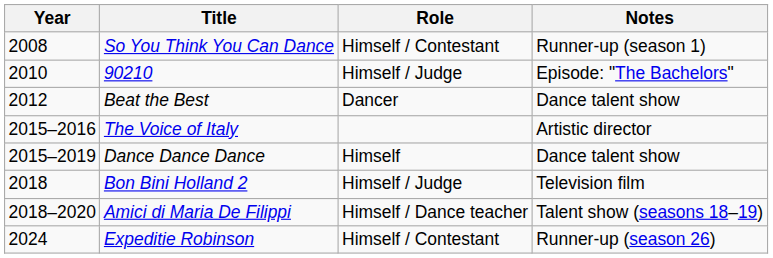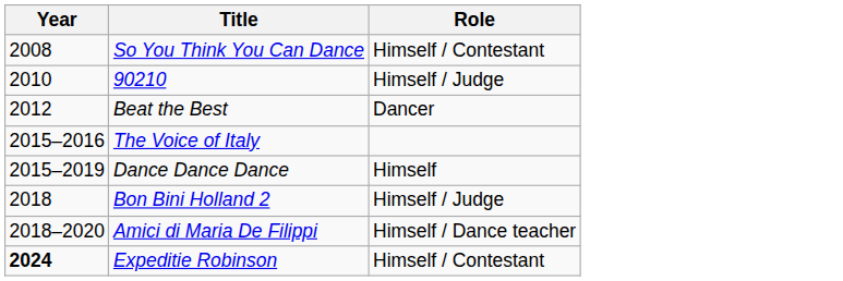 <table class="wikitable">
 <tr>
 <th>Year</th>
 <th>Title</th>
 <th>Role</th>
-<th>Notes</th>
 </tr>
 <tr>
 <td>2008</td>
 <td><em><a href='#'>So You Think You Can Dance</a></em></td>
 <td>Himself / Contestant</td>
-<td>Runner-up (season 1)</td>
 </tr>
 <tr>
 <td>2010</td>
 <td><em><a href='#'>90210</a></em></td>
 <td>Himself / Judge</td>
-<td>Episode: "<a href='#'>The Bachelors</a>"</td>
 </tr>
 <tr>
 <td>2012</td>
 <td><em>Beat the Best</em></td>
 <td>Dancer</td>
-<td>Dance talent show</td>
 </tr>
 <tr>
 <td>2015–2016</td>
 <td><em><a href='#'>The Voice of Italy</a></em></td>
 <td></td>
-<td>Artistic director</td>
 </tr>
 <tr>
 <td>2015–2019</td>
 <td><em>Dance Dance Dance</em></td>
 <td>Himself</td>
-<td>Dance talent show</td>
 </tr>
 <tr>
 <td>2018</td>
 <td><em><a href='#'>Bon Bini Holland 2</a></em></td>
 <td>Himself / Judge</td>
-<td>Television film</td>
 </tr>
 <tr>
 <td>2018–2020</td>
 <td><em><a href='#'>Amici di Maria De Filippi</a></em></td>
 <td>Himself / Dance teacher</td>
-<td>Talent show (<a href='#'>seasons 18</a>–<a href='#'>19</a>)</td>
 </tr>
 <tr>
-<td>2024</td>
+<td><strong>2024</strong></td>
 <td><em><a href='#'>Expeditie Robinson</a></em></td>
 <td>Himself / Contestant</td>
-<td>Runner-up (<a href='#'>season 26</a>)</td>
 </tr>
 </table>
